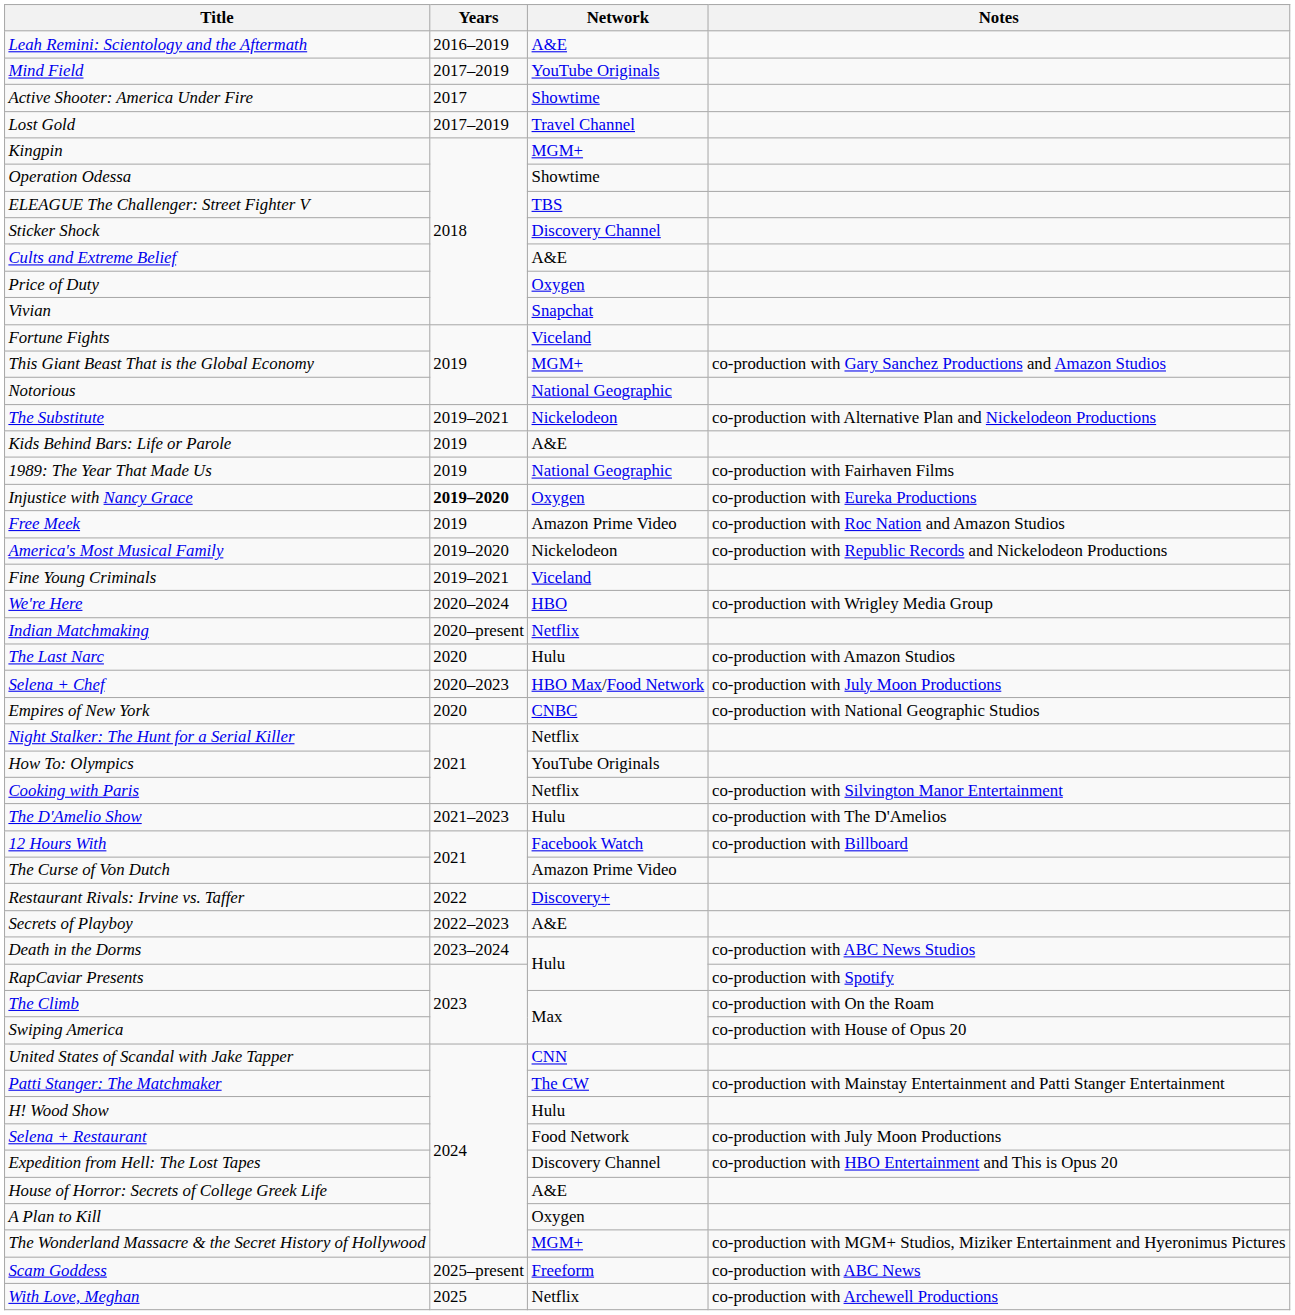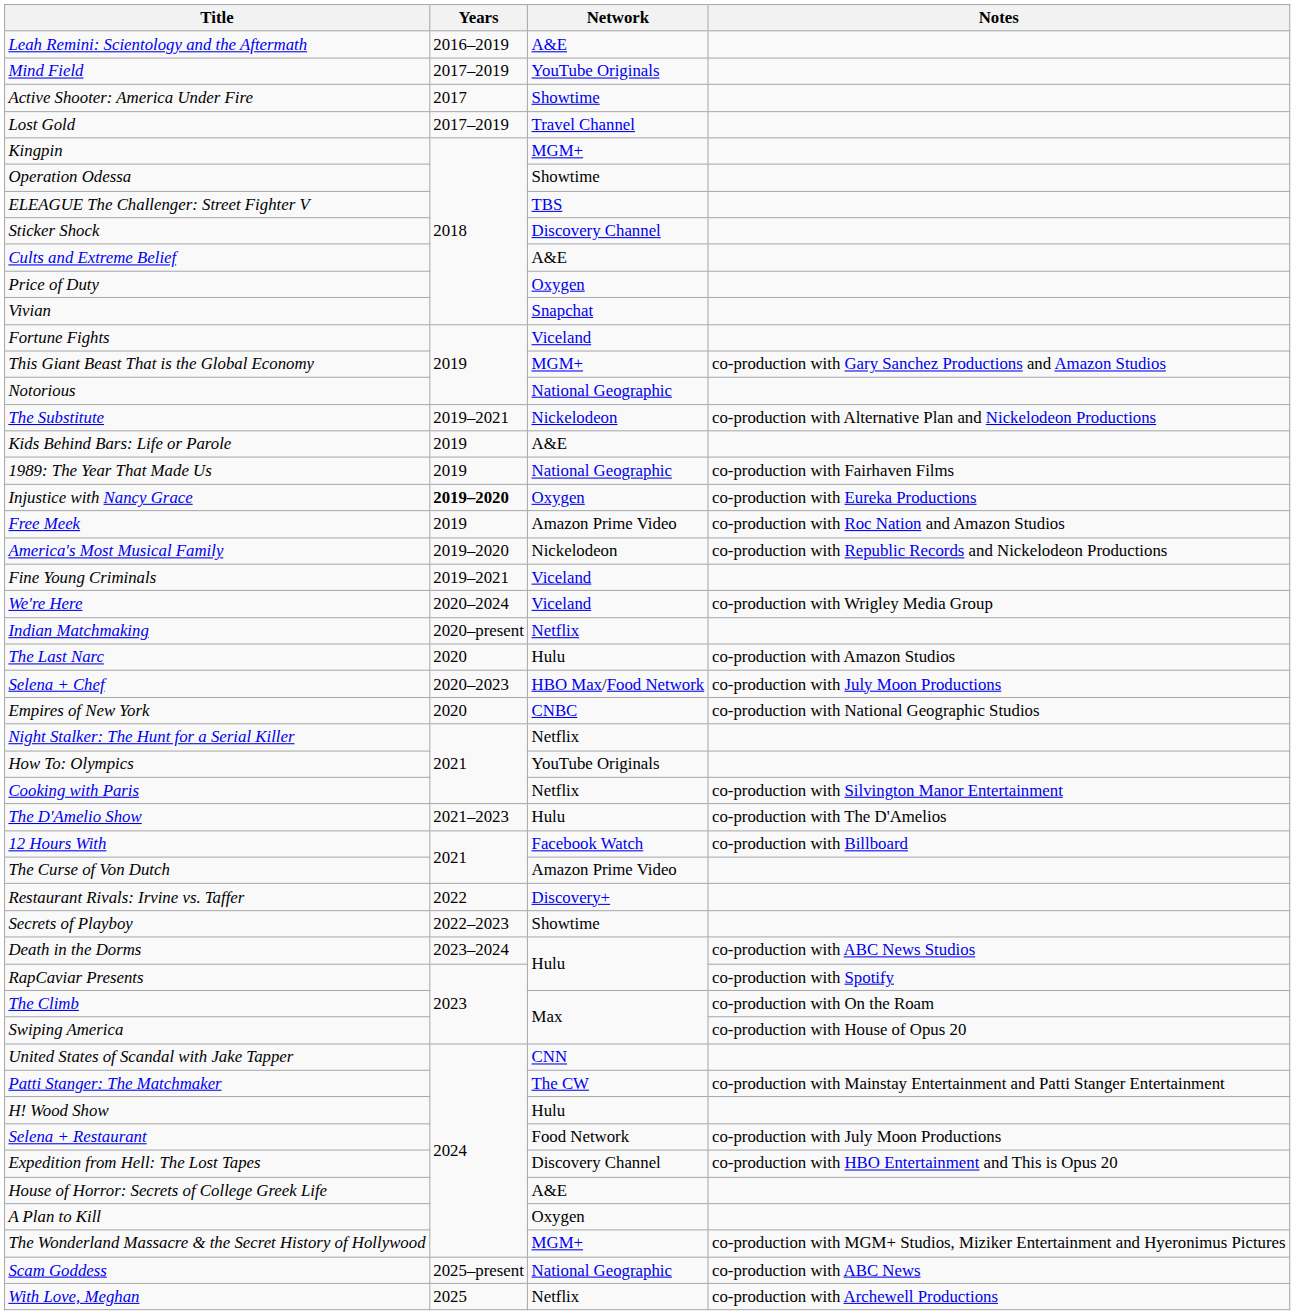 <table class="wikitable sortable">
 <tr>
 <th>Title</th>
 <th>Years</th>
 <th>Network</th>
 <th>Notes</th>
 </tr>
 <tr>
 <td><em><a href='#'>Leah Remini: Scientology and the Aftermath</a></em></td>
 <td>2016–2019</td>
 <td><a href='#'>A&E</a></td>
 <td></td>
 </tr>
 <tr>
 <td><em><a href='#'>Mind Field</a></em></td>
 <td>2017–2019</td>
 <td><a href='#'>YouTube Originals</a></td>
 <td></td>
 </tr>
 <tr>
 <td><em>Active Shooter: America Under Fire</em></td>
 <td>2017</td>
 <td><a href='#'>Showtime</a></td>
 <td></td>
 </tr>
 <tr>
 <td><em>Lost Gold</em></td>
 <td>2017–2019</td>
 <td><a href='#'>Travel Channel</a></td>
 <td></td>
 </tr>
 <tr>
 <td><em>Kingpin</em></td>
 <td rowspan="7">2018</td>
 <td><a href='#'>MGM+</a></td>
 <td></td>
 </tr>
 <tr>
 <td><em>Operation Odessa</em></td>
 <td>Showtime</td>
 <td></td>
 </tr>
 <tr>
 <td><em>ELEAGUE The Challenger: Street Fighter V</em></td>
 <td><a href='#'>TBS</a></td>
 <td></td>
 </tr>
 <tr>
 <td><em>Sticker Shock</em></td>
 <td><a href='#'>Discovery Channel</a></td>
 <td></td>
 </tr>
 <tr>
 <td><em><a href='#'>Cults and Extreme Belief</a></em></td>
 <td>A&E</td>
 <td></td>
 </tr>
 <tr>
 <td><em>Price of Duty</em></td>
 <td><a href='#'>Oxygen</a></td>
 </tr>
 <tr>
 <td><em>Vivian</em></td>
 <td><a href='#'>Snapchat</a></td>
 <td></td>
 </tr>
 <tr>
 <td><em>Fortune Fights</em></td>
 <td rowspan="3">2019</td>
 <td><a href='#'>Viceland</a></td>
 <td></td>
 </tr>
 <tr>
 <td><em>This Giant Beast That is the Global Economy</em></td>
 <td><a href='#'>MGM+</a></td>
 <td>co-production with <a href='#'>Gary Sanchez Productions</a> and <a href='#'>Amazon Studios</a></td>
 </tr>
 <tr>
 <td><em>Notorious</em></td>
 <td><a href='#'>National Geographic</a></td>
 <td></td>
 </tr>
 <tr>
 <td><em><a href='#'>The Substitute</a></em></td>
 <td>2019–2021</td>
 <td><a href='#'>Nickelodeon</a></td>
 <td>co-production with Alternative Plan and <a href='#'>Nickelodeon Productions</a></td>
 </tr>
 <tr>
 <td><em>Kids Behind Bars: Life or Parole</em></td>
 <td>2019</td>
 <td>A&E</td>
 <td></td>
 </tr>
 <tr>
 <td><em>1989: The Year That Made Us</em></td>
 <td>2019</td>
 <td><a href='#'>National Geographic</a></td>
 <td>co-production with Fairhaven Films</td>
 </tr>
 <tr>
 <td><em>Injustice with <a href='#'>Nancy Grace</a></em></td>
 <td><strong>2019–2020</strong></td>
 <td><a href='#'>Oxygen</a></td>
 <td>co-production with <a href='#'>Eureka Productions</a></td>
 </tr>
 <tr>
 <td><em><a href='#'>Free Meek</a></em></td>
 <td>2019</td>
 <td>Amazon Prime Video</td>
 <td>co-production with <a href='#'>Roc Nation</a> and Amazon Studios</td>
 </tr>
 <tr>
 <td><em><a href='#'>America's Most Musical Family</a></em></td>
 <td>2019–2020</td>
 <td>Nickelodeon</td>
 <td>co-production with <a href='#'>Republic Records</a> and Nickelodeon Productions</td>
 </tr>
 <tr>
 <td><em>Fine Young Criminals</em></td>
 <td>2019–2021</td>
 <td><a href='#'>Viceland</a></td>
 <td></td>
 </tr>
 <tr>
 <td><em><a href='#'>We're Here</a></em></td>
 <td>2020–2024</td>
-<td><a href='#'>HBO</a></td>
+<td><a href='#'>Viceland</a></td>
 <td>co-production with Wrigley Media Group</td>
 </tr>
 <tr>
 <td><em><a href='#'>Indian Matchmaking</a></em></td>
 <td>2020–present</td>
 <td><a href='#'>Netflix</a></td>
 <td></td>
 </tr>
 <tr>
 <td><em><a href='#'>The Last Narc</a></em></td>
 <td>2020</td>
 <td>Hulu</td>
 <td>co-production with Amazon Studios</td>
 </tr>
 <tr>
 <td><em><a href='#'>Selena + Chef</a></em></td>
 <td>2020–2023</td>
 <td><a href='#'>HBO Max</a>/<a href='#'>Food Network</a></td>
 <td>co-production with <a href='#'>July Moon Productions</a></td>
 </tr>
 <tr>
 <td><em>Empires of New York</em></td>
 <td>2020</td>
 <td><a href='#'>CNBC</a></td>
 <td>co-production with National Geographic Studios</td>
 </tr>
 <tr>
 <td><em><a href='#'>Night Stalker: The Hunt for a Serial Killer</a></em></td>
 <td rowspan="3">2021</td>
 <td>Netflix</td>
 <td></td>
 </tr>
 <tr>
 <td><em>How To: Olympics</em></td>
 <td>YouTube Originals</td>
 <td></td>
 </tr>
 <tr>
 <td><em><a href='#'>Cooking with Paris</a></em></td>
 <td>Netflix</td>
 <td>co-production with <a href='#'>Silvington Manor Entertainment</a></td>
 </tr>
 <tr>
 <td><em><a href='#'>The D'Amelio Show</a></em></td>
 <td>2021–2023</td>
 <td>Hulu</td>
 <td>co-production with The D'Amelios</td>
 </tr>
 <tr>
 <td><em><a href='#'>12 Hours With</a></em></td>
 <td rowspan="2">2021</td>
 <td><a href='#'>Facebook Watch</a></td>
 <td>co-production with <a href='#'>Billboard</a></td>
 </tr>
 <tr>
 <td><em>The Curse of Von Dutch</em></td>
 <td>Amazon Prime Video</td>
 <td></td>
 </tr>
 <tr>
 <td><em>Restaurant Rivals: Irvine vs. Taffer</em></td>
 <td>2022</td>
 <td><a href='#'>Discovery+</a></td>
 <td></td>
 </tr>
 <tr>
 <td><em>Secrets of Playboy</em></td>
 <td>2022–2023</td>
-<td>A&E</td>
+<td>Showtime</td>
 <td></td>
 </tr>
 <tr>
 <td><em>Death in the Dorms</em></td>
 <td>2023–2024</td>
 <td rowspan="2">Hulu</td>
 <td>co-production with <a href='#'>ABC News Studios</a></td>
 </tr>
 <tr>
 <td><em>RapCaviar Presents</em></td>
 <td rowspan="3">2023</td>
 <td>co-production with <a href='#'>Spotify</a></td>
 </tr>
 <tr>
 <td><em><a href='#'>The Climb</a></em></td>
 <td rowspan="2">Max</td>
 <td>co-production with On the Roam</td>
 </tr>
 <tr>
 <td><em>Swiping America</em></td>
 <td>co-production with House of Opus 20</td>
 </tr>
 <tr>
 <td><em>United States of Scandal with Jake Tapper</em></td>
 <td rowspan="8">2024</td>
 <td><a href='#'>CNN</a></td>
 <td></td>
 </tr>
 <tr>
 <td><em><a href='#'>Patti Stanger: The Matchmaker</a></em></td>
 <td><a href='#'>The CW</a></td>
 <td>co-production with Mainstay Entertainment and Patti Stanger Entertainment</td>
 </tr>
 <tr>
 <td><em>H! Wood Show</em></td>
 <td>Hulu</td>
 <td></td>
 </tr>
 <tr>
 <td><em><a href='#'>Selena + Restaurant</a></em></td>
 <td>Food Network</td>
 <td>co-production with July Moon Productions</td>
 </tr>
 <tr>
 <td><em>Expedition from Hell: The Lost Tapes</em></td>
 <td>Discovery Channel</td>
 <td>co-production with <a href='#'>HBO Entertainment</a> and This is Opus 20</td>
 </tr>
 <tr>
 <td><em>House of Horror: Secrets of College Greek Life</em></td>
 <td>A&E</td>
 <td></td>
 </tr>
 <tr>
 <td><em>A Plan to Kill</em></td>
 <td>Oxygen</td>
 <td></td>
 </tr>
 <tr>
 <td><em>The Wonderland Massacre & the Secret History of Hollywood</em></td>
 <td><a href='#'>MGM+</a></td>
 <td>co-production with MGM+ Studios, Miziker Entertainment and Hyeronimus Pictures</td>
 </tr>
 <tr>
 <td><em><a href='#'>Scam Goddess</a></em></td>
 <td>2025–present</td>
-<td><a href='#'>Freeform</a></td>
+<td><a href='#'>National Geographic</a></td>
 <td>co-production with <a href='#'>ABC News</a></td>
 </tr>
 <tr>
 <td><em><a href='#'>With Love, Meghan</a></em></td>
 <td>2025</td>
 <td>Netflix</td>
 <td>co-production with <a href='#'>Archewell Productions</a></td>
 </tr>
 </table>
